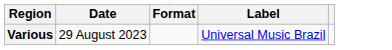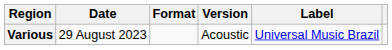 <table class="wikitable plainrowheaders">
 <tr>
 <th scope="col">Region</th>
 <th scope="col">Date</th>
 <th scope="col">Format</th>
+<th scope="col">Version</th>
 <th scope="col">Label</th>
 <th scope="col" class="unsortable"></th>
 </tr>
 <tr>
 <th scope="row">Various</th>
 <td>29 August 2023</td>
 <td></td>
+<td>Acoustic</td>
 <td><a href='#'>Universal Music Brazil</a></td>
 <td></td>
 </tr>
 </table>
